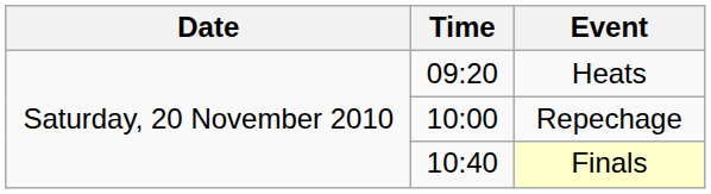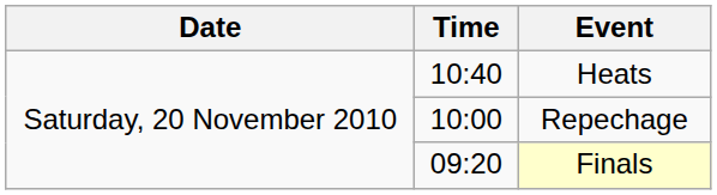 <table class = "wikitable" style="text-align:center;">
 <tr>
 <th width=220>Date</th>
 <th width=50>Time</th>
 <th width=100>Event</th>
 </tr>
 <tr>
 <td rowspan=3>Saturday, 20 November 2010</td>
-<td>09:20</td>
+<td>10:40</td>
 <td>Heats</td>
 </tr>
 <tr>
 <td>10:00</td>
 <td>Repechage</td>
 </tr>
 <tr>
-<td>10:40</td>
+<td>09:20</td>
 <td style="background:#ffffcc;">Finals</td>
 </tr>
 </table>
